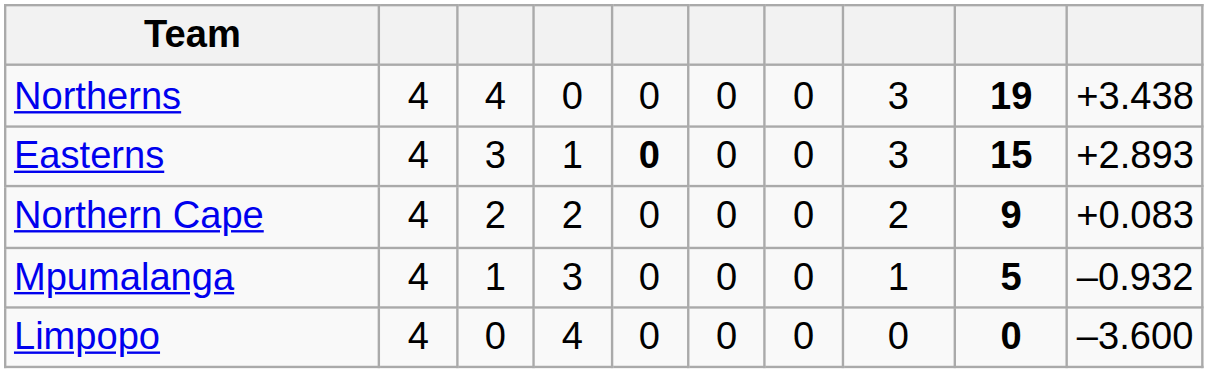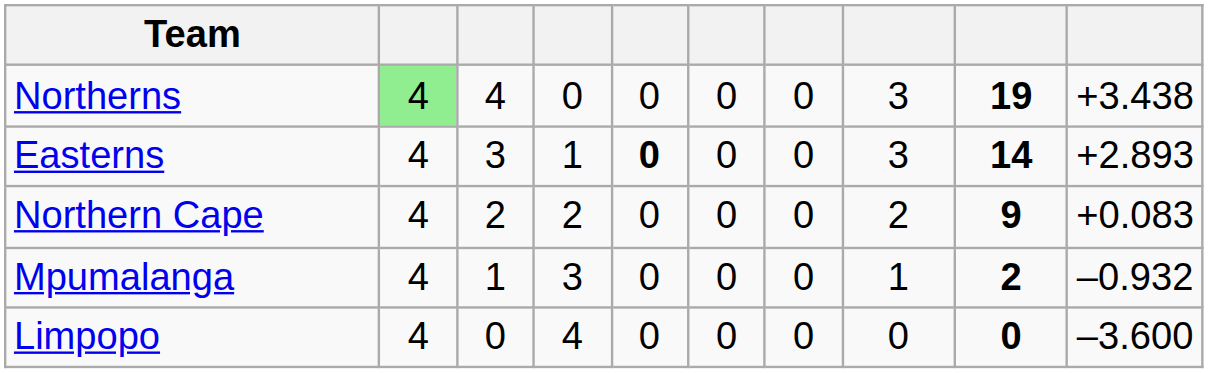 <table class="wikitable" style="text-align:center">
 <tr>
 <th width="150">Team</th>
 <th width="25"></th>
 <th width="25"></th>
 <th width="25"></th>
 <th width="25"></th>
 <th width="25"></th>
 <th width="25"></th>
 <th width="40"></th>
 <th width="40"></th>
 <th width="45"></th>
 </tr>
 <tr>
 <td style="text-align:left"><a href='#'>Northerns</a></td>
-<td>4</td>
+<td style="background: lightgreen;">4</td>
 <td>4</td>
 <td>0</td>
 <td>0</td>
 <td>0</td>
 <td>0</td>
 <td>3</td>
 <td><strong>19</strong></td>
 <td>+3.438</td>
 </tr>
 <tr>
 <td style="text-align:left"><a href='#'>Easterns</a></td>
 <td>4</td>
 <td>3</td>
 <td>1</td>
 <td><strong>0</strong></td>
 <td>0</td>
 <td>0</td>
 <td>3</td>
-<td><strong>15</strong></td>
+<td><strong>14</strong></td>
 <td>+2.893</td>
 </tr>
 <tr>
 <td style="text-align:left"><a href='#'>Northern Cape</a></td>
 <td>4</td>
 <td>2</td>
 <td>2</td>
 <td>0</td>
 <td>0</td>
 <td>0</td>
 <td>2</td>
 <td><strong>9</strong></td>
 <td>+0.083</td>
 </tr>
 <tr>
 <td style="text-align:left"><a href='#'>Mpumalanga</a></td>
 <td>4</td>
 <td>1</td>
 <td>3</td>
 <td>0</td>
 <td>0</td>
 <td>0</td>
 <td>1</td>
-<td><strong>5</strong></td>
+<td><strong>2</strong></td>
 <td>–0.932</td>
 </tr>
 <tr>
 <td style="text-align:left"><a href='#'>Limpopo</a></td>
 <td>4</td>
 <td>0</td>
 <td>4</td>
 <td>0</td>
 <td>0</td>
 <td>0</td>
 <td>0</td>
 <td><strong>0</strong></td>
 <td>–3.600</td>
 </tr>
 </table>
